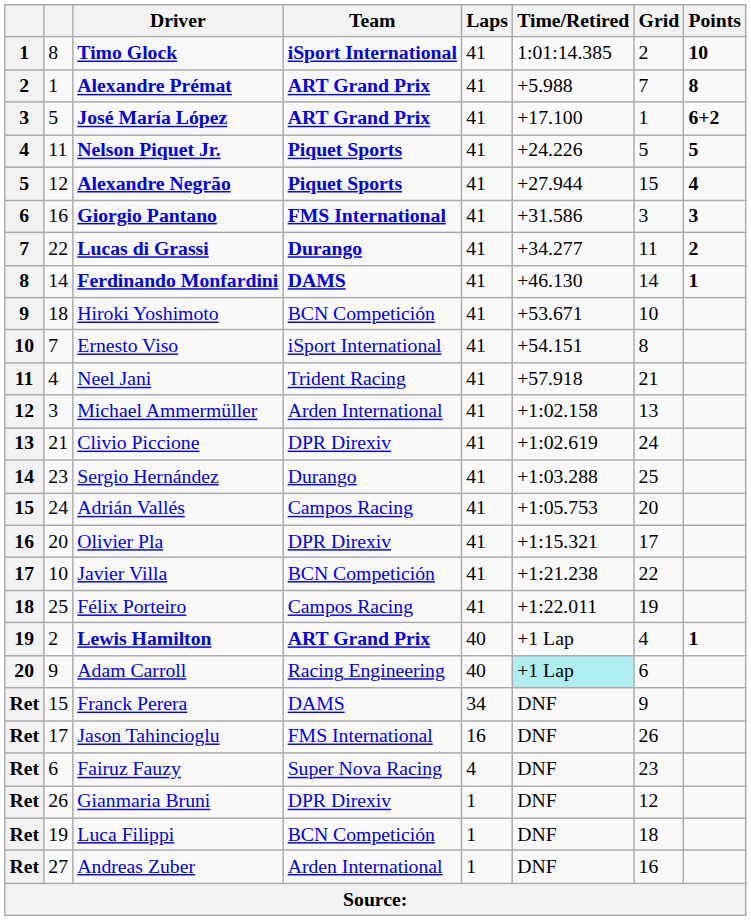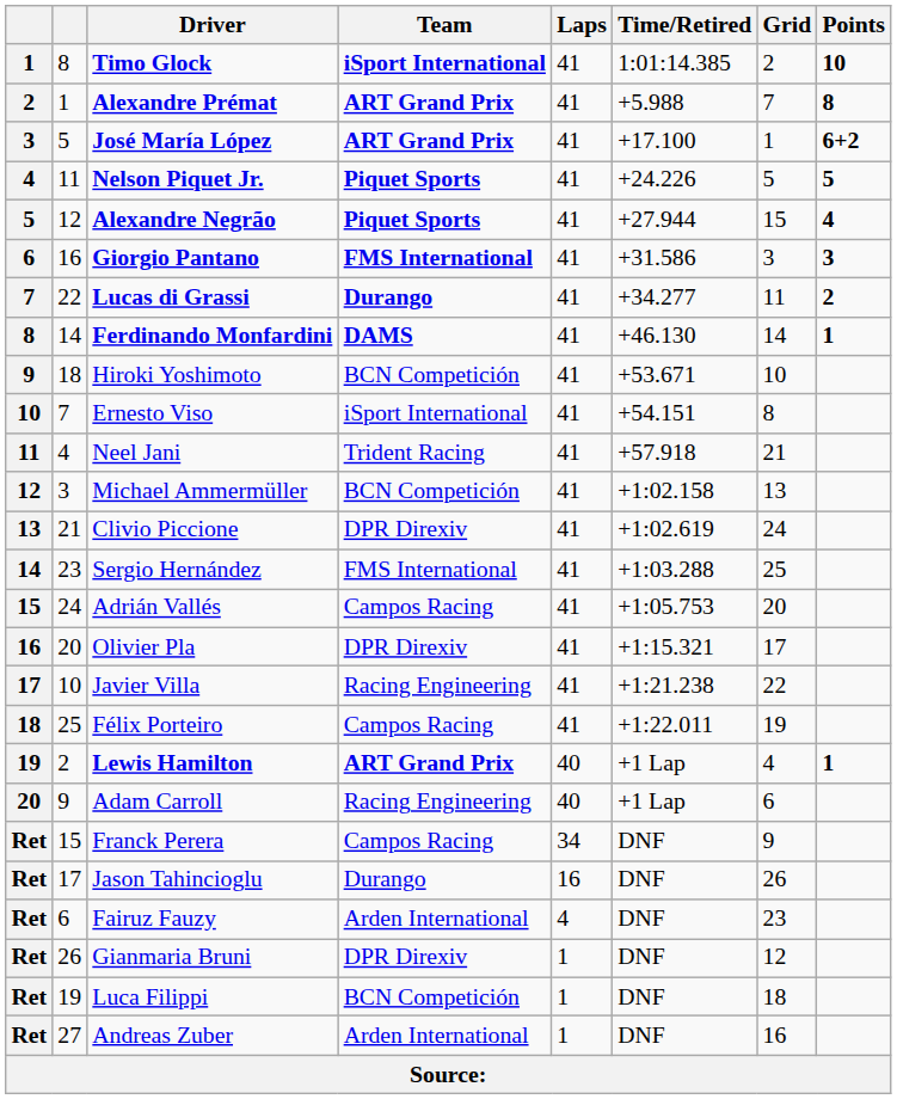 <table class="wikitable" style="font-size:85%">
 <tr>
 <th></th>
 <th></th>
 <th>Driver</th>
 <th>Team</th>
 <th>Laps</th>
 <th>Time/Retired</th>
 <th>Grid</th>
 <th>Points</th>
 </tr>
 <tr>
 <th>1</th>
 <td>8</td>
 <td> <strong><a href='#'>Timo Glock</a></strong></td>
 <td><strong><a href='#'>iSport International</a></strong></td>
 <td>41</td>
 <td>1:01:14.385</td>
 <td>2</td>
 <td><strong>10</strong></td>
 </tr>
 <tr>
 <th>2</th>
 <td>1</td>
 <td> <strong><a href='#'>Alexandre Prémat</a></strong></td>
 <td><strong><a href='#'>ART Grand Prix</a></strong></td>
 <td>41</td>
 <td>+5.988</td>
 <td>7</td>
 <td><strong>8</strong></td>
 </tr>
 <tr>
 <th>3</th>
 <td>5</td>
 <td> <strong><a href='#'>José María López</a></strong></td>
 <td><strong><a href='#'>ART Grand Prix</a></strong></td>
 <td>41</td>
 <td>+17.100</td>
 <td>1</td>
 <td><strong>6+2</strong></td>
 </tr>
 <tr>
 <th>4</th>
 <td>11</td>
 <td> <strong><a href='#'>Nelson Piquet Jr.</a></strong></td>
 <td><strong><a href='#'>Piquet Sports</a></strong></td>
 <td>41</td>
 <td>+24.226</td>
 <td>5</td>
 <td><strong>5</strong></td>
 </tr>
 <tr>
 <th>5</th>
 <td>12</td>
 <td> <strong><a href='#'>Alexandre Negrão</a></strong></td>
 <td><strong><a href='#'>Piquet Sports</a></strong></td>
 <td>41</td>
 <td>+27.944</td>
 <td>15</td>
 <td><strong>4</strong></td>
 </tr>
 <tr>
 <th>6</th>
 <td>16</td>
 <td> <strong><a href='#'>Giorgio Pantano</a></strong></td>
 <td><strong><a href='#'>FMS International</a></strong></td>
 <td>41</td>
 <td>+31.586</td>
 <td>3</td>
 <td><strong>3</strong></td>
 </tr>
 <tr>
 <th>7</th>
 <td>22</td>
 <td> <strong><a href='#'>Lucas di Grassi</a></strong></td>
 <td><strong><a href='#'>Durango</a></strong></td>
 <td>41</td>
 <td>+34.277</td>
 <td>11</td>
 <td><strong>2</strong></td>
 </tr>
 <tr>
 <th>8</th>
 <td>14</td>
 <td> <strong><a href='#'>Ferdinando Monfardini</a></strong></td>
 <td><strong><a href='#'>DAMS</a></strong></td>
 <td>41</td>
 <td>+46.130</td>
 <td>14</td>
 <td><strong>1</strong></td>
 </tr>
 <tr>
 <th>9</th>
 <td>18</td>
 <td> <a href='#'>Hiroki Yoshimoto</a></td>
 <td><a href='#'>BCN Competición</a></td>
 <td>41</td>
 <td>+53.671</td>
 <td>10</td>
 <td></td>
 </tr>
 <tr>
 <th>10</th>
 <td>7</td>
 <td> <a href='#'>Ernesto Viso</a></td>
 <td><a href='#'>iSport International</a></td>
 <td>41</td>
 <td>+54.151</td>
 <td>8</td>
 <td></td>
 </tr>
 <tr>
 <th>11</th>
 <td>4</td>
 <td> <a href='#'>Neel Jani</a></td>
 <td><a href='#'>Trident Racing</a></td>
 <td>41</td>
 <td>+57.918</td>
 <td>21</td>
 <td></td>
 </tr>
 <tr>
 <th>12</th>
 <td>3</td>
 <td> <a href='#'>Michael Ammermüller</a></td>
-<td><a href='#'>Arden International</a></td>
+<td><a href='#'>BCN Competición</a></td>
 <td>41</td>
 <td>+1:02.158</td>
 <td>13</td>
 <td></td>
 </tr>
 <tr>
 <th>13</th>
 <td>21</td>
 <td> <a href='#'>Clivio Piccione</a></td>
 <td><a href='#'>DPR Direxiv</a></td>
 <td>41</td>
 <td>+1:02.619</td>
 <td>24</td>
 <td></td>
 </tr>
 <tr>
 <th>14</th>
 <td>23</td>
 <td> <a href='#'>Sergio Hernández</a></td>
-<td><a href='#'>Durango</a></td>
+<td><a href='#'>FMS International</a></td>
 <td>41</td>
 <td>+1:03.288</td>
 <td>25</td>
 <td></td>
 </tr>
 <tr>
 <th>15</th>
 <td>24</td>
 <td> <a href='#'>Adrián Vallés</a></td>
 <td><a href='#'>Campos Racing</a></td>
 <td>41</td>
 <td>+1:05.753</td>
 <td>20</td>
 <td></td>
 </tr>
 <tr>
 <th>16</th>
 <td>20</td>
 <td> <a href='#'>Olivier Pla</a></td>
 <td><a href='#'>DPR Direxiv</a></td>
 <td>41</td>
 <td>+1:15.321</td>
 <td>17</td>
 <td></td>
 </tr>
 <tr>
 <th>17</th>
 <td>10</td>
 <td> <a href='#'>Javier Villa</a></td>
-<td><a href='#'>BCN Competición</a></td>
+<td><a href='#'>Racing Engineering</a></td>
 <td>41</td>
 <td>+1:21.238</td>
 <td>22</td>
 <td></td>
 </tr>
 <tr>
 <th>18</th>
 <td>25</td>
 <td> <a href='#'>Félix Porteiro</a></td>
 <td><a href='#'>Campos Racing</a></td>
 <td>41</td>
 <td>+1:22.011</td>
 <td>19</td>
 <td></td>
 </tr>
 <tr>
 <th>19</th>
 <td>2</td>
 <td> <strong><a href='#'>Lewis Hamilton</a></strong></td>
 <td><strong><a href='#'>ART Grand Prix</a></strong></td>
 <td>40</td>
 <td>+1 Lap</td>
 <td>4</td>
 <td><strong>1</strong></td>
 </tr>
 <tr>
 <th>20</th>
 <td>9</td>
 <td> <a href='#'>Adam Carroll</a></td>
 <td><a href='#'>Racing Engineering</a></td>
 <td>40</td>
-<td style="background: paleturquoise;">+1 Lap</td>
+<td>+1 Lap</td>
 <td>6</td>
 <td></td>
 </tr>
 <tr>
 <th>Ret</th>
 <td>15</td>
 <td> <a href='#'>Franck Perera</a></td>
-<td><a href='#'>DAMS</a></td>
+<td><a href='#'>Campos Racing</a></td>
 <td>34</td>
 <td>DNF</td>
 <td>9</td>
 <td></td>
 </tr>
 <tr>
 <th>Ret</th>
 <td>17</td>
 <td> <a href='#'>Jason Tahincioglu</a></td>
-<td><a href='#'>FMS International</a></td>
+<td><a href='#'>Durango</a></td>
 <td>16</td>
 <td>DNF</td>
 <td>26</td>
 <td></td>
 </tr>
 <tr>
 <th>Ret</th>
 <td>6</td>
 <td> <a href='#'>Fairuz Fauzy</a></td>
-<td><a href='#'>Super Nova Racing</a></td>
+<td><a href='#'>Arden International</a></td>
 <td>4</td>
 <td>DNF</td>
 <td>23</td>
 <td></td>
 </tr>
 <tr>
 <th>Ret</th>
 <td>26</td>
 <td> <a href='#'>Gianmaria Bruni</a></td>
 <td><a href='#'>DPR Direxiv</a></td>
 <td>1</td>
 <td>DNF</td>
 <td>12</td>
 <td></td>
 </tr>
 <tr>
 <th>Ret</th>
 <td>19</td>
 <td> <a href='#'>Luca Filippi</a></td>
 <td><a href='#'>BCN Competición</a></td>
 <td>1</td>
 <td>DNF</td>
 <td>18</td>
 <td></td>
 </tr>
 <tr>
 <th>Ret</th>
 <td>27</td>
 <td> <a href='#'>Andreas Zuber</a></td>
 <td><a href='#'>Arden International</a></td>
 <td>1</td>
 <td>DNF</td>
 <td>16</td>
 <td></td>
 </tr>
 <tr>
 <th colspan="8">Source:</th>
 </tr>
 </table>
